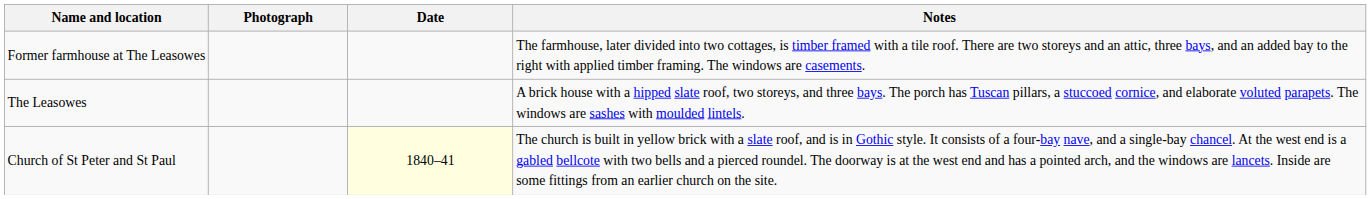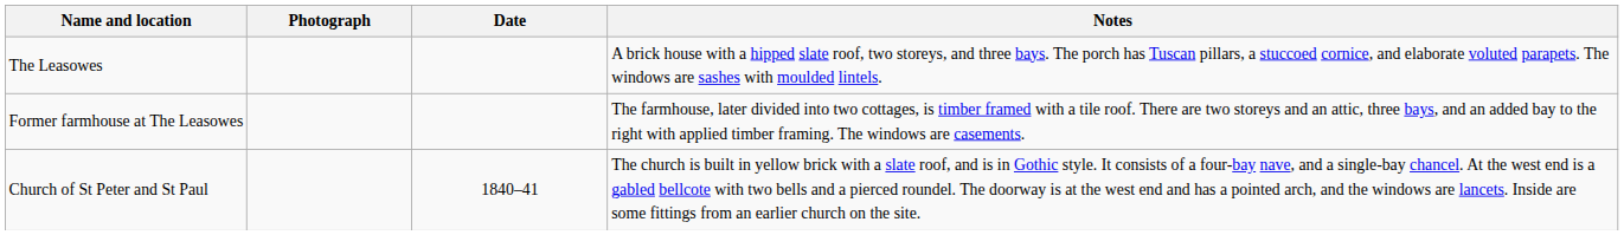 <table class="wikitable sortable plainrowheaders" style="width:100%;border:0px;text-align:left;line-height:150%;">
 <tr>
 <th scope="col"  style="width:150px">Name and location</th>
 <th scope="col"  style="width:100px" class="unsortable">Photograph</th>
 <th scope="col"  style="width:120px">Date</th>
 <th scope="col"  style="width:650px" class="unsortable">Notes</th>
 </tr>
 <tr>
+<td>The Leasowes<br><small></small></td>
+<td></td>
+<td align="center"></td>
+<td>A brick house with a <a href='#'>hipped</a> <a href='#'>slate</a> roof, two storeys, and three <a href='#'>bays</a>.  The porch has <a href='#'>Tuscan</a> pillars, a <a href='#'>stuccoed</a> <a href='#'>cornice</a>, and elaborate <a href='#'>voluted</a> <a href='#'>parapets</a>.  The windows are <a href='#'>sashes</a> with <a href='#'>moulded</a> <a href='#'>lintels</a>.</td>
+</tr>
+<tr>
 <td>Former farmhouse at The Leasowes<br><small></small></td>
 <td></td>
 <td align="center"></td>
 <td>The farmhouse, later divided into two cottages, is <a href='#'>timber framed</a> with a tile roof.  There are two storeys and an attic, three <a href='#'>bays</a>, and an added bay to the right with applied timber framing.  The windows are <a href='#'>casements</a>.</td>
 </tr>
 <tr>
-<td>The Leasowes<br><small></small></td>
-<td></td>
-<td align="center"></td>
-<td>A brick house with a <a href='#'>hipped</a> <a href='#'>slate</a> roof, two storeys, and three <a href='#'>bays</a>.  The porch has <a href='#'>Tuscan</a> pillars, a <a href='#'>stuccoed</a> <a href='#'>cornice</a>, and elaborate <a href='#'>voluted</a> <a href='#'>parapets</a>.  The windows are <a href='#'>sashes</a> with <a href='#'>moulded</a> <a href='#'>lintels</a>.</td>
-</tr>
-<tr>
 <td>Church of St Peter and St Paul<br><small></small></td>
 <td></td>
-<td align="center" style="background: lightyellow;">1840–41</td>
+<td align="center">1840–41</td>
 <td>The church is built in yellow brick with a <a href='#'>slate</a> roof, and is in <a href='#'>Gothic</a> style.  It consists of a four-<a href='#'>bay</a> <a href='#'>nave</a>, and a single-bay <a href='#'>chancel</a>.  At the west end is a <a href='#'>gabled</a> <a href='#'>bellcote</a> with two bells and a pierced roundel.  The doorway is at the west end and has a pointed arch, and the windows are <a href='#'>lancets</a>.  Inside are some fittings from an earlier church on the site.</td>
 </tr>
 <tr>
 </tr>
 </table>
